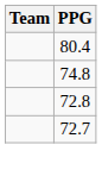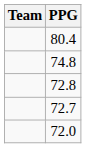 <table class=wikitable>
 <tr>
 <th>Team</th>
 <th>PPG</th>
 </tr>
 <tr>
 <td></td>
 <td align=center>80.4</td>
 </tr>
 <tr>
 <td></td>
 <td align=center>74.8</td>
 </tr>
 <tr>
 <td></td>
 <td align=center>72.8</td>
 </tr>
 <tr>
 <td></td>
 <td align=center>72.7</td>
 </tr>
+<tr>
+<td></td>
+<td align=center>72.0</td>
+</tr>
 </table>
